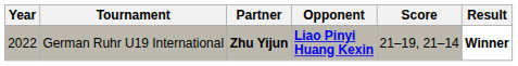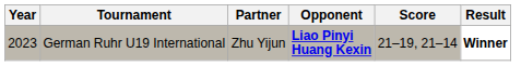 <table class="sortable wikitable" style="font-size: 90%;">
 <tr>
 <th>Year</th>
 <th>Tournament</th>
 <th>Partner</th>
 <th>Opponent</th>
 <th>Score</th>
 <th>Result</th>
 </tr>
 <tr style="background:#BDB8AD">
-<td align="center">2022</td>
+<td align="center">2023</td>
 <td align="left">German Ruhr U19 International</td>
-<td align="left"><strong> Zhu Yijun</strong></td>
+<td align="left"> Zhu Yijun</td>
 <td align="left"><strong> <a href='#'>Liao Pinyi</a><br> <a href='#'>Huang Kexin</a></strong></td>
 <td align="left">21–19, 21–14</td>
 <td style="text-align:left; background:white"> <strong>Winner</strong></td>
 </tr>
 </table>
